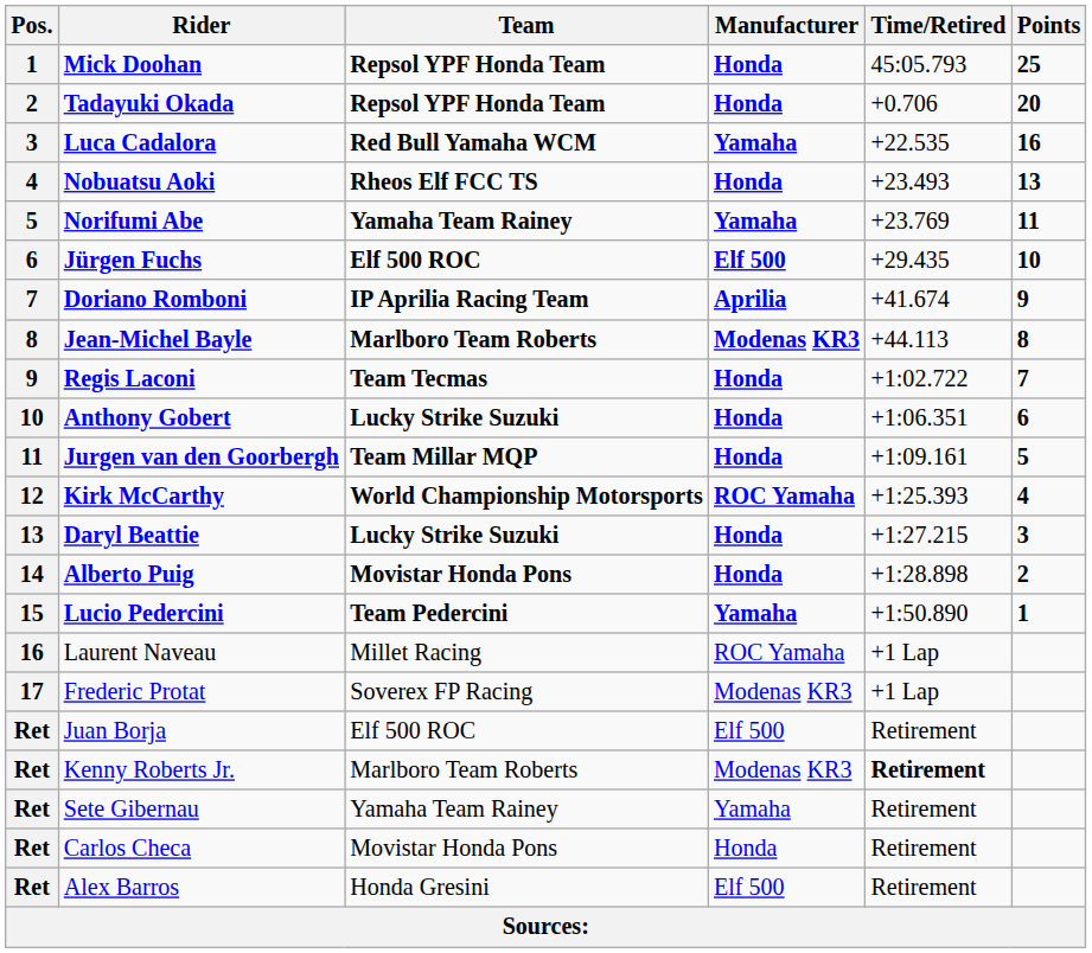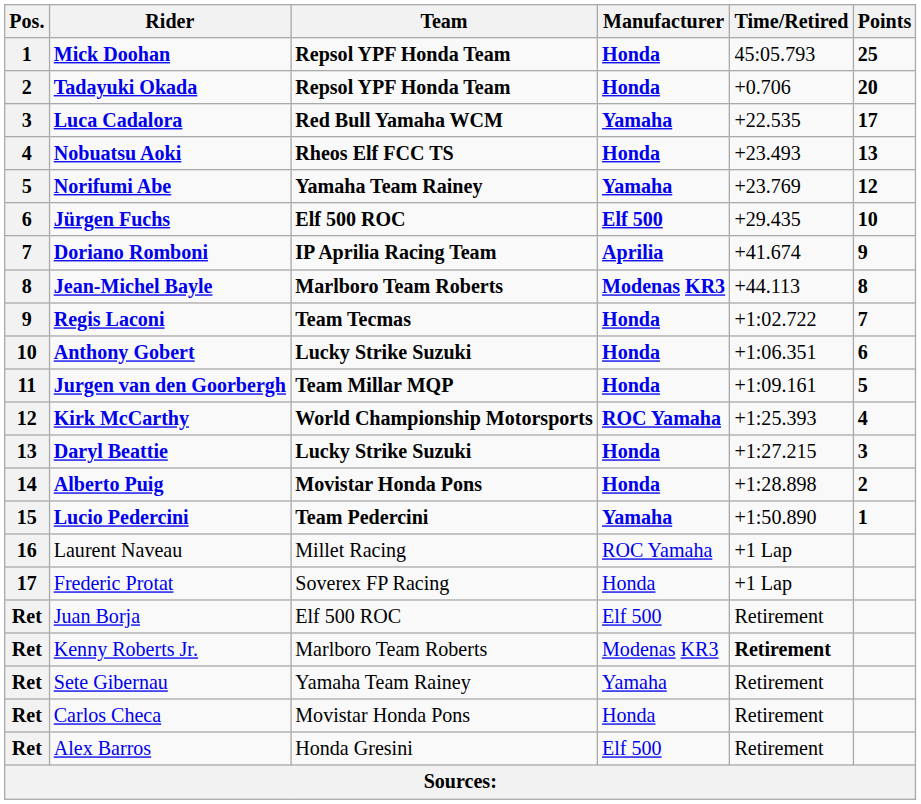 <table class="wikitable" style="font-size: 95%;">
 <tr>
 <th>Pos.</th>
 <th>Rider</th>
 <th>Team</th>
 <th>Manufacturer</th>
 <th>Time/Retired</th>
 <th>Points</th>
 </tr>
 <tr>
 <th>1</th>
 <td> <strong><a href='#'>Mick Doohan</a></strong></td>
 <td><strong>Repsol YPF Honda Team</strong></td>
 <td><strong><a href='#'>Honda</a></strong></td>
 <td>45:05.793</td>
 <td><strong>25</strong></td>
 </tr>
 <tr>
 <th>2</th>
 <td> <strong><a href='#'>Tadayuki Okada</a></strong></td>
 <td><strong>Repsol YPF Honda Team</strong></td>
 <td><strong><a href='#'>Honda</a></strong></td>
 <td>+0.706</td>
 <td><strong>20</strong></td>
 </tr>
 <tr>
 <th>3</th>
 <td> <strong><a href='#'>Luca Cadalora</a></strong></td>
 <td><strong>Red Bull Yamaha WCM</strong></td>
 <td><strong><a href='#'>Yamaha</a></strong></td>
 <td>+22.535</td>
-<td><strong>16</strong></td>
+<td><strong>17</strong></td>
 </tr>
 <tr>
 <th>4</th>
 <td> <strong><a href='#'>Nobuatsu Aoki</a></strong></td>
 <td><strong>Rheos Elf FCC TS</strong></td>
 <td><strong><a href='#'>Honda</a></strong></td>
 <td>+23.493</td>
 <td><strong>13</strong></td>
 </tr>
 <tr>
 <th>5</th>
 <td> <strong><a href='#'>Norifumi Abe</a></strong></td>
 <td><strong>Yamaha Team Rainey</strong></td>
 <td><strong><a href='#'>Yamaha</a></strong></td>
 <td>+23.769</td>
-<td><strong>11</strong></td>
+<td><strong>12</strong></td>
 </tr>
 <tr>
 <th>6</th>
 <td> <strong><a href='#'>Jürgen Fuchs</a></strong></td>
 <td><strong>Elf 500 ROC</strong></td>
 <td><strong><a href='#'>Elf 500</a></strong></td>
 <td>+29.435</td>
 <td><strong>10</strong></td>
 </tr>
 <tr>
 <th>7</th>
 <td> <strong><a href='#'>Doriano Romboni</a></strong></td>
 <td><strong>IP Aprilia Racing Team</strong></td>
 <td><strong><a href='#'>Aprilia</a></strong></td>
 <td>+41.674</td>
 <td><strong>9</strong></td>
 </tr>
 <tr>
 <th>8</th>
 <td> <strong><a href='#'>Jean-Michel Bayle</a></strong></td>
 <td><strong>Marlboro Team Roberts</strong></td>
 <td><strong><a href='#'>Modenas</a> <a href='#'>KR3</a></strong></td>
 <td>+44.113</td>
 <td><strong>8</strong></td>
 </tr>
 <tr>
 <th>9</th>
 <td> <strong><a href='#'>Regis Laconi</a></strong></td>
 <td><strong>Team Tecmas</strong></td>
 <td><strong><a href='#'>Honda</a></strong></td>
 <td>+1:02.722</td>
 <td><strong>7</strong></td>
 </tr>
 <tr>
 <th>10</th>
 <td> <strong><a href='#'>Anthony Gobert</a></strong></td>
 <td><strong>Lucky Strike Suzuki</strong></td>
 <td><strong><a href='#'>Honda</a></strong></td>
 <td>+1:06.351</td>
 <td><strong>6</strong></td>
 </tr>
 <tr>
 <th>11</th>
 <td> <strong><a href='#'>Jurgen van den Goorbergh</a></strong></td>
 <td><strong>Team Millar MQP</strong></td>
 <td><strong><a href='#'>Honda</a></strong></td>
 <td>+1:09.161</td>
 <td><strong>5</strong></td>
 </tr>
 <tr>
 <th>12</th>
 <td> <strong><a href='#'>Kirk McCarthy</a></strong></td>
 <td><strong>World Championship Motorsports</strong></td>
 <td><strong><a href='#'>ROC Yamaha</a></strong></td>
 <td>+1:25.393</td>
 <td><strong>4</strong></td>
 </tr>
 <tr>
 <th>13</th>
 <td> <strong><a href='#'>Daryl Beattie</a></strong></td>
 <td><strong>Lucky Strike Suzuki</strong></td>
 <td><strong><a href='#'>Honda</a></strong></td>
 <td>+1:27.215</td>
 <td><strong>3</strong></td>
 </tr>
 <tr>
 <th>14</th>
 <td> <strong><a href='#'>Alberto Puig</a></strong></td>
 <td><strong>Movistar Honda Pons</strong></td>
 <td><strong><a href='#'>Honda</a></strong></td>
 <td>+1:28.898</td>
 <td><strong>2</strong></td>
 </tr>
 <tr>
 <th>15</th>
 <td> <strong><a href='#'>Lucio Pedercini</a></strong></td>
 <td><strong>Team Pedercini</strong></td>
 <td><strong><a href='#'>Yamaha</a></strong></td>
 <td>+1:50.890</td>
 <td><strong>1</strong></td>
 </tr>
 <tr>
 <th>16</th>
 <td> Laurent Naveau</td>
 <td>Millet Racing</td>
 <td><a href='#'>ROC Yamaha</a></td>
 <td>+1 Lap</td>
 <td></td>
 </tr>
 <tr>
 <th>17</th>
 <td> <a href='#'>Frederic Protat</a></td>
 <td>Soverex FP Racing</td>
-<td><a href='#'>Modenas</a> <a href='#'>KR3</a></td>
+<td><a href='#'>Honda</a></td>
 <td>+1 Lap</td>
 <td></td>
 </tr>
 <tr>
 <th>Ret</th>
 <td> <a href='#'>Juan Borja</a></td>
 <td>Elf 500 ROC</td>
 <td><a href='#'>Elf 500</a></td>
 <td>Retirement</td>
 <td></td>
 </tr>
 <tr>
 <th>Ret</th>
 <td> <a href='#'>Kenny Roberts Jr.</a></td>
 <td>Marlboro Team Roberts</td>
 <td><a href='#'>Modenas</a> <a href='#'>KR3</a></td>
 <td><strong>Retirement</strong></td>
 <td></td>
 </tr>
 <tr>
 <th>Ret</th>
 <td> <a href='#'>Sete Gibernau</a></td>
 <td>Yamaha Team Rainey</td>
 <td><a href='#'>Yamaha</a></td>
 <td>Retirement</td>
 <td></td>
 </tr>
 <tr>
 <th>Ret</th>
 <td> <a href='#'>Carlos Checa</a></td>
 <td>Movistar Honda Pons</td>
 <td><a href='#'>Honda</a></td>
 <td>Retirement</td>
 <td></td>
 </tr>
 <tr>
 <th>Ret</th>
 <td> <a href='#'>Alex Barros</a></td>
 <td>Honda Gresini</td>
 <td><a href='#'>Elf 500</a></td>
 <td>Retirement</td>
 <td></td>
 </tr>
 <tr>
 <th colspan=8>Sources: </th>
 </tr>
 </table>
